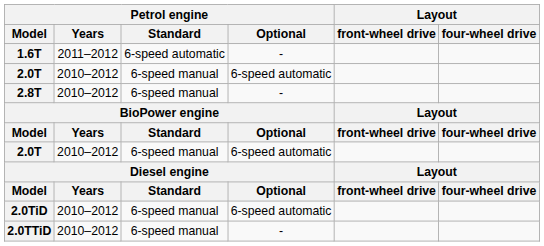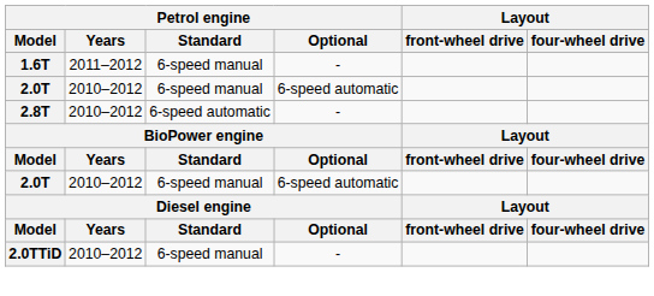 <table class="wikitable" style="text-align: center; font-size: 88%;">
 <tr>
 <th colspan=4>Petrol engine</th>
 <th colspan=2>Layout</th>
 </tr>
 <tr>
 <th>Model</th>
 <th>Years</th>
 <th>Standard</th>
 <th>Optional</th>
 <th>front-wheel drive</th>
 <th>four-wheel drive</th>
 </tr>
 <tr>
 <th>1.6T</th>
 <td>2011–2012</td>
-<td>6-speed automatic</td>
+<td>6-speed manual</td>
 <td>-</td>
 <td></td>
 <td></td>
 </tr>
 <tr>
 <th>2.0T</th>
 <td>2010–2012</td>
 <td>6-speed manual</td>
 <td>6-speed automatic</td>
 <td></td>
 <td></td>
 </tr>
 <tr>
 <th>2.8T</th>
 <td>2010–2012</td>
-<td>6-speed manual</td>
+<td>6-speed automatic</td>
 <td>-</td>
 <td></td>
 <td></td>
 </tr>
 <tr>
 <th colspan=4>BioPower engine</th>
 <th colspan=2>Layout</th>
 </tr>
 <tr>
 <th>Model</th>
 <th>Years</th>
 <th>Standard</th>
 <th>Optional</th>
 <th>front-wheel drive</th>
 <th>four-wheel drive</th>
 </tr>
 <tr>
 <th>2.0T</th>
 <td>2010–2012</td>
 <td>6-speed manual</td>
 <td>6-speed automatic</td>
 <td></td>
 <td></td>
 </tr>
 <tr>
 <th colspan=4>Diesel engine</th>
 <th colspan=2>Layout</th>
 </tr>
 <tr>
 <th>Model</th>
 <th>Years</th>
 <th>Standard</th>
 <th>Optional</th>
 <th>front-wheel drive</th>
 <th>four-wheel drive</th>
 </tr>
 <tr>
-<th>2.0TiD</th>
-<td>2010–2012</td>
-<td>6-speed manual</td>
-<td>6-speed automatic</td>
-<td></td>
-<td></td>
-</tr>
-<tr>
 <th>2.0TTiD</th>
 <td>2010–2012</td>
 <td>6-speed manual</td>
 <td>-</td>
 <td></td>
 <td></td>
 </tr>
 </table>
